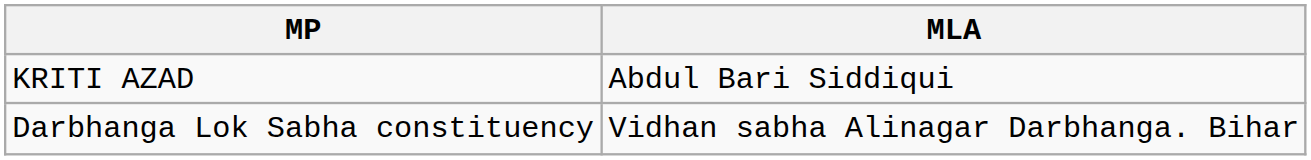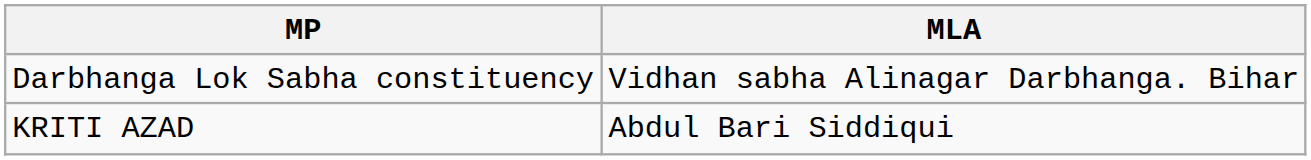 <table class="wikitable">
 <tr>
 <th>MP</th>
 <th>MLA</th>
 </tr>
 <tr>
+<td>Darbhanga Lok Sabha constituency</td>
+<td>Vidhan sabha Alinagar Darbhanga. Bihar</td>
+</tr>
+<tr>
 <td>KRITI AZAD</td>
 <td>Abdul Bari Siddiqui</td>
 </tr>
-<tr>
-<td>Darbhanga Lok Sabha constituency</td>
-<td>Vidhan sabha Alinagar Darbhanga. Bihar</td>
-</tr>
 </table>
